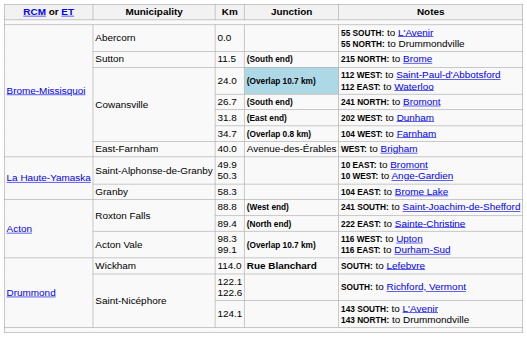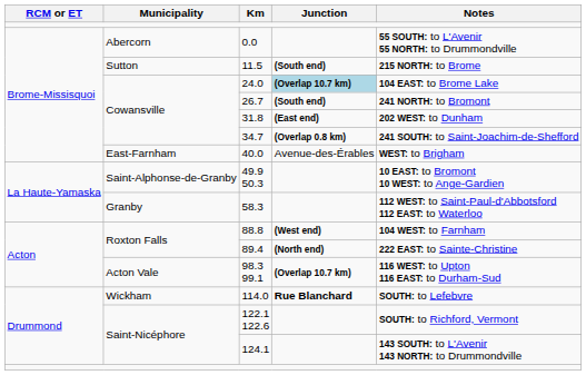 <table class=wikitable>
 <tr>
 <th><a href='#'>RCM</a> or <a href='#'>ET</a></th>
 <th>Municipality</th>
 <th>Km</th>
 <th>Junction</th>
 <th>Notes</th>
 </tr>
 <tr>
 <td colspan="5"></td>
 </tr>
 <tr>
 <td rowspan="7"><a href='#'>Brome-Missisquoi</a></td>
 <td>Abercorn</td>
 <td>0.0</td>
 <td></td>
 <td><small><strong>55 SOUTH:</strong></small> to <a href='#'>L'Avenir</a> <br> <small><strong>55 NORTH:</strong></small> to Drummondville</td>
 </tr>
 <tr>
 <td>Sutton</td>
 <td>11.5</td>
 <td> <small><strong>(South end)</strong></small></td>
 <td><small><strong>215 NORTH:</strong></small> to <a href='#'>Brome</a></td>
 </tr>
 <tr>
 <td rowspan="4">Cowansville</td>
 <td>24.0</td>
 <td style="background: lightblue;"> <small><strong>(Overlap 10.7 km)</strong></small></td>
-<td><small><strong>112 WEST:</strong></small> to <a href='#'>Saint-Paul-d'Abbotsford</a> <br> <small><strong>112 EAST:</strong></small> to <a href='#'>Waterloo</a></td>
+<td><small><strong>104 EAST:</strong></small> to <a href='#'>Brome Lake</a></td>
 </tr>
 <tr>
 <td>26.7</td>
 <td> <small><strong>(South end)</strong></small></td>
 <td><small><strong>241 NORTH:</strong></small> to <a href='#'>Bromont</a></td>
 </tr>
 <tr>
 <td>31.8</td>
 <td> <small><strong>(East end)</strong></small></td>
 <td><small><strong>202 WEST:</strong></small> to <a href='#'>Dunham</a></td>
 </tr>
 <tr>
 <td>34.7</td>
 <td> <small><strong>(Overlap 0.8 km)</strong></small></td>
-<td><small><strong>104 WEST:</strong></small> to <a href='#'>Farnham</a></td>
+<td><small><strong>241 SOUTH:</strong></small> to <a href='#'>Saint-Joachim-de-Shefford</a></td>
 </tr>
 <tr>
 <td>East-Farnham</td>
 <td>40.0</td>
 <td>Avenue-des-Érables</td>
 <td><small><strong>WEST:</strong></small> to <a href='#'>Brigham</a></td>
 </tr>
 <tr>
 <td rowspan="2"><a href='#'>La Haute-Yamaska</a></td>
 <td>Saint-Alphonse-de-Granby</td>
 <td>49.9 <br> 50.3</td>
 <td></td>
 <td><small><strong>10 EAST:</strong></small> to <a href='#'>Bromont</a> <br> <small><strong>10 WEST:</strong></small> to <a href='#'>Ange-Gardien</a></td>
 </tr>
 <tr>
 <td>Granby</td>
 <td>58.3</td>
 <td></td>
-<td><small><strong>104 EAST:</strong></small> to <a href='#'>Brome Lake</a></td>
+<td><small><strong>112 WEST:</strong></small> to <a href='#'>Saint-Paul-d'Abbotsford</a> <br> <small><strong>112 EAST:</strong></small> to <a href='#'>Waterloo</a></td>
 </tr>
 <tr>
 <td rowspan="3"><a href='#'>Acton</a></td>
 <td rowspan="2">Roxton Falls</td>
 <td>88.8</td>
 <td> <small><strong>(West end)</strong></small></td>
-<td><small><strong>241 SOUTH:</strong></small> to <a href='#'>Saint-Joachim-de-Shefford</a></td>
+<td><small><strong>104 WEST:</strong></small> to <a href='#'>Farnham</a></td>
 </tr>
 <tr>
 <td>89.4</td>
 <td> <small><strong>(North end)</strong></small></td>
 <td><small><strong>222 EAST:</strong></small> to <a href='#'>Sainte-Christine</a></td>
 </tr>
 <tr>
 <td>Acton Vale</td>
 <td>98.3 <br> 99.1</td>
 <td> <small><strong>(Overlap 10.7 km)</strong></small></td>
 <td><small><strong>116 WEST:</strong></small> to <a href='#'>Upton</a> <br> <small><strong>116 EAST:</strong></small> to <a href='#'>Durham-Sud</a></td>
 </tr>
 <tr>
 <td rowspan="3"><a href='#'>Drummond</a></td>
 <td>Wickham</td>
 <td>114.0</td>
 <td><strong>Rue Blanchard</strong></td>
 <td><small><strong>SOUTH:</strong></small> to <a href='#'>Lefebvre</a></td>
 </tr>
 <tr>
 <td rowspan="2">Saint-Nicéphore</td>
 <td>122.1 <br> 122.6</td>
 <td></td>
 <td><small><strong>SOUTH:</strong></small> to <a href='#'>Richford, Vermont</a></td>
 </tr>
 <tr>
 <td>124.1</td>
 <td></td>
 <td><small><strong>143 SOUTH:</strong></small> to <a href='#'>L'Avenir</a> <br> <small><strong>143 NORTH:</strong></small> to Drummondville</td>
 </tr>
 <tr>
 <td colspan="5"></td>
 </tr>
 </table>
